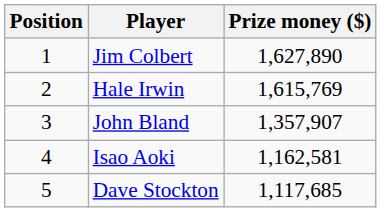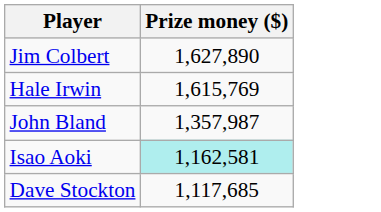 <table class="wikitable">
 <tr>
-<th>Position</th>
 <th>Player</th>
 <th>Prize money ($)</th>
 </tr>
 <tr>
-<td align=center>1</td>
 <td> <a href='#'>Jim Colbert</a></td>
 <td align=center>1,627,890</td>
 </tr>
 <tr>
-<td align=center>2</td>
 <td> <a href='#'>Hale Irwin</a></td>
 <td align=center>1,615,769</td>
 </tr>
 <tr>
-<td align=center>3</td>
 <td> <a href='#'>John Bland</a></td>
-<td align=center>1,357,907</td>
+<td align=center>1,357,987</td>
 </tr>
 <tr>
-<td align=center>4</td>
 <td> <a href='#'>Isao Aoki</a></td>
-<td align=center>1,162,581</td>
+<td align=center style="background: paleturquoise;">1,162,581</td>
 </tr>
 <tr>
-<td align=center>5</td>
 <td> <a href='#'>Dave Stockton</a></td>
 <td align=center>1,117,685</td>
 </tr>
 </table>
